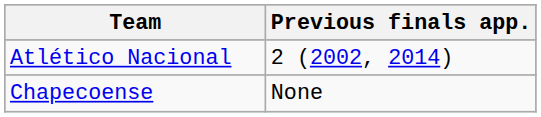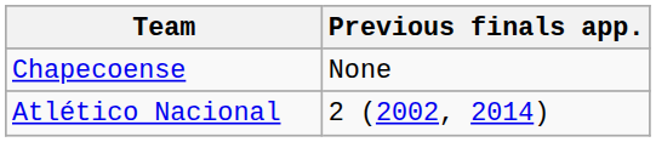 <table class="wikitable">
 <tr>
 <th width=150px>Team</th>
 <th>Previous finals app.</th>
 </tr>
 <tr>
+<td> <a href='#'>Chapecoense</a></td>
+<td>None</td>
+</tr>
+<tr>
 <td> <a href='#'>Atlético Nacional</a></td>
 <td>2 (<a href='#'>2002</a>, <a href='#'>2014</a>)</td>
 </tr>
-<tr>
-<td> <a href='#'>Chapecoense</a></td>
-<td>None</td>
-</tr>
 </table>
